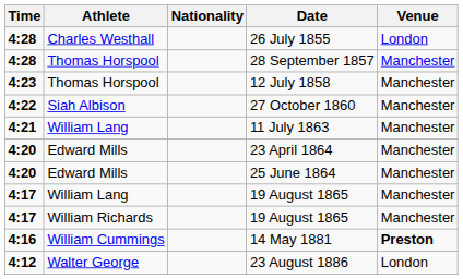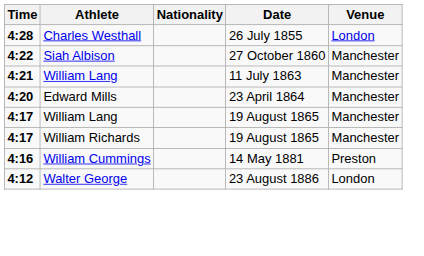 <table class="wikitable">
 <tr>
 <th>Time</th>
 <th>Athlete</th>
 <th>Nationality</th>
 <th>Date</th>
 <th>Venue</th>
 </tr>
 <tr>
 <td><strong>4:28</strong></td>
 <td><a href='#'>Charles Westhall</a></td>
 <td></td>
 <td>26 July 1855</td>
 <td><a href='#'>London</a></td>
-</tr>
-<tr>
-<td><strong>4:28</strong></td>
-<td><a href='#'>Thomas Horspool</a></td>
-<td></td>
-<td>28 September 1857</td>
-<td><a href='#'>Manchester</a></td>
-</tr>
-<tr>
-<td><strong>4:23</strong></td>
-<td>Thomas Horspool</td>
-<td></td>
-<td>12 July 1858</td>
-<td>Manchester</td>
 </tr>
 <tr>
 <td><strong>4:22</strong></td>
 <td><a href='#'>Siah Albison</a></td>
 <td></td>
 <td>27 October 1860</td>
 <td>Manchester</td>
 </tr>
 <tr>
 <td><strong>4:21</strong></td>
 <td><a href='#'>William Lang</a></td>
 <td></td>
 <td>11 July 1863</td>
 <td>Manchester</td>
 </tr>
 <tr>
 <td><strong>4:20</strong></td>
 <td>Edward Mills</td>
 <td></td>
 <td>23 April 1864</td>
 <td>Manchester</td>
 </tr>
 <tr>
-<td><strong>4:20</strong></td>
-<td>Edward Mills</td>
-<td></td>
-<td>25 June 1864</td>
-<td>Manchester</td>
-</tr>
-<tr>
 <td><strong>4:17</strong></td>
 <td>William Lang</td>
 <td></td>
 <td>19 August 1865</td>
 <td>Manchester</td>
 </tr>
 <tr>
 <td><strong>4:17</strong></td>
 <td>William Richards</td>
 <td></td>
 <td>19 August 1865</td>
 <td>Manchester</td>
 </tr>
 <tr>
 <td><strong>4:16</strong></td>
 <td><a href='#'>William Cummings</a></td>
 <td></td>
 <td>14 May 1881</td>
-<td><strong>Preston</strong></td>
+<td>Preston</td>
 </tr>
 <tr>
 <td><strong>4:12</strong></td>
 <td><a href='#'>Walter George</a></td>
 <td></td>
 <td>23 August 1886</td>
 <td>London</td>
 </tr>
 </table>
